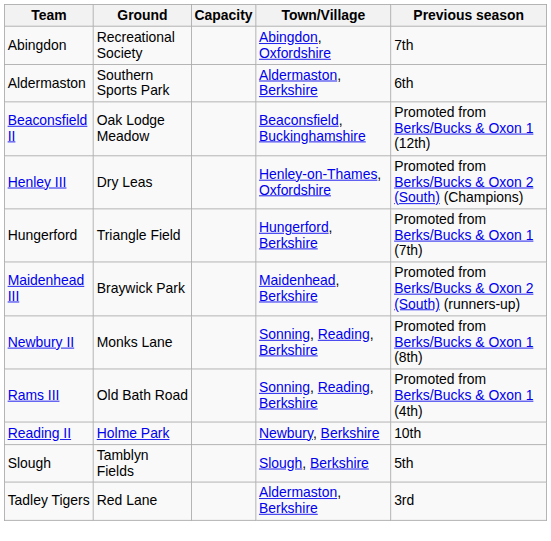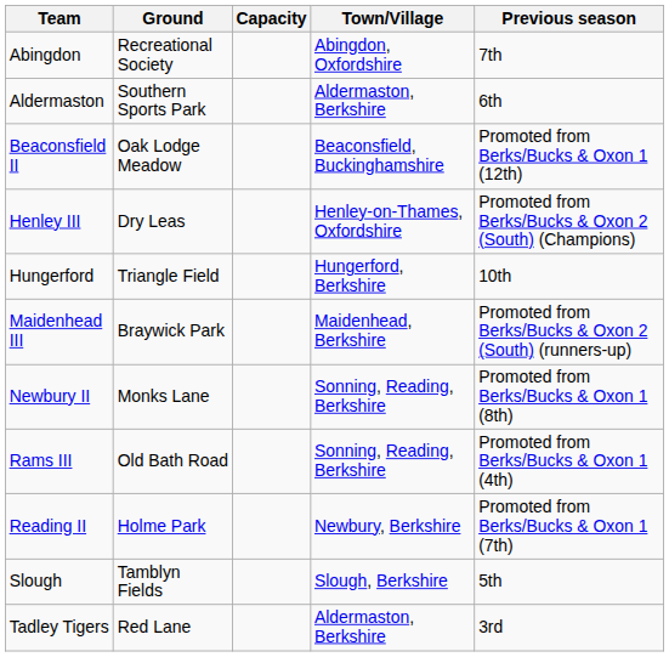 <table class="wikitable sortable" width=100%>
 <tr>
 <th>Team</th>
 <th>Ground</th>
 <th>Capacity</th>
 <th>Town/Village</th>
 <th>Previous season</th>
 </tr>
 <tr>
 <td>Abingdon</td>
 <td>Recreational Society</td>
 <td></td>
 <td><a href='#'>Abingdon</a>, <a href='#'>Oxfordshire</a></td>
 <td>7th</td>
 </tr>
 <tr>
 <td Aldermaston RFC>Aldermaston</td>
 <td>Southern Sports Park</td>
 <td></td>
 <td><a href='#'>Aldermaston</a>, <a href='#'>Berkshire</a></td>
 <td>6th</td>
 </tr>
 <tr>
 <td><a href='#'>Beaconsfield II</a></td>
 <td>Oak Lodge Meadow</td>
 <td></td>
 <td><a href='#'>Beaconsfield</a>, <a href='#'>Buckinghamshire</a></td>
 <td>Promoted from <a href='#'>Berks/Bucks & Oxon 1</a> (12th)</td>
 </tr>
 <tr>
 <td><a href='#'>Henley III</a></td>
 <td>Dry Leas</td>
 <td></td>
 <td><a href='#'>Henley-on-Thames</a>, <a href='#'>Oxfordshire</a></td>
 <td>Promoted from <a href='#'>Berks/Bucks & Oxon 2 (South)</a> (Champions)</td>
 </tr>
 <tr>
 <td>Hungerford</td>
 <td>Triangle Field</td>
 <td></td>
 <td><a href='#'>Hungerford</a>, <a href='#'>Berkshire</a></td>
-<td>Promoted from <a href='#'>Berks/Bucks & Oxon 1</a> (7th)</td>
+<td>10th</td>
 </tr>
 <tr>
 <td><a href='#'>Maidenhead III</a></td>
 <td>Braywick Park</td>
 <td></td>
 <td><a href='#'>Maidenhead</a>, <a href='#'>Berkshire</a></td>
 <td>Promoted from <a href='#'>Berks/Bucks & Oxon 2 (South)</a> (runners-up)</td>
 </tr>
 <tr>
 <td><a href='#'>Newbury II</a></td>
 <td>Monks Lane</td>
 <td></td>
 <td><a href='#'>Sonning</a>, <a href='#'>Reading</a>, <a href='#'>Berkshire</a></td>
 <td>Promoted from <a href='#'>Berks/Bucks & Oxon 1</a> (8th)</td>
 </tr>
 <tr>
 <td><a href='#'>Rams III</a></td>
 <td>Old Bath Road</td>
 <td></td>
 <td><a href='#'>Sonning</a>, <a href='#'>Reading</a>, <a href='#'>Berkshire</a></td>
 <td>Promoted from <a href='#'>Berks/Bucks & Oxon 1</a> (4th)</td>
 </tr>
 <tr>
 <td><a href='#'>Reading II</a></td>
 <td><a href='#'>Holme Park</a></td>
 <td></td>
 <td><a href='#'>Newbury</a>, <a href='#'>Berkshire</a></td>
-<td>10th</td>
+<td>Promoted from <a href='#'>Berks/Bucks & Oxon 1</a> (7th)</td>
 </tr>
 <tr>
 <td>Slough</td>
 <td>Tamblyn Fields</td>
 <td></td>
 <td><a href='#'>Slough</a>, <a href='#'>Berkshire</a></td>
 <td>5th</td>
 </tr>
 <tr>
 <td>Tadley Tigers</td>
 <td>Red Lane</td>
 <td></td>
 <td><a href='#'>Aldermaston</a>, <a href='#'>Berkshire</a></td>
 <td>3rd</td>
 </tr>
 </table>
